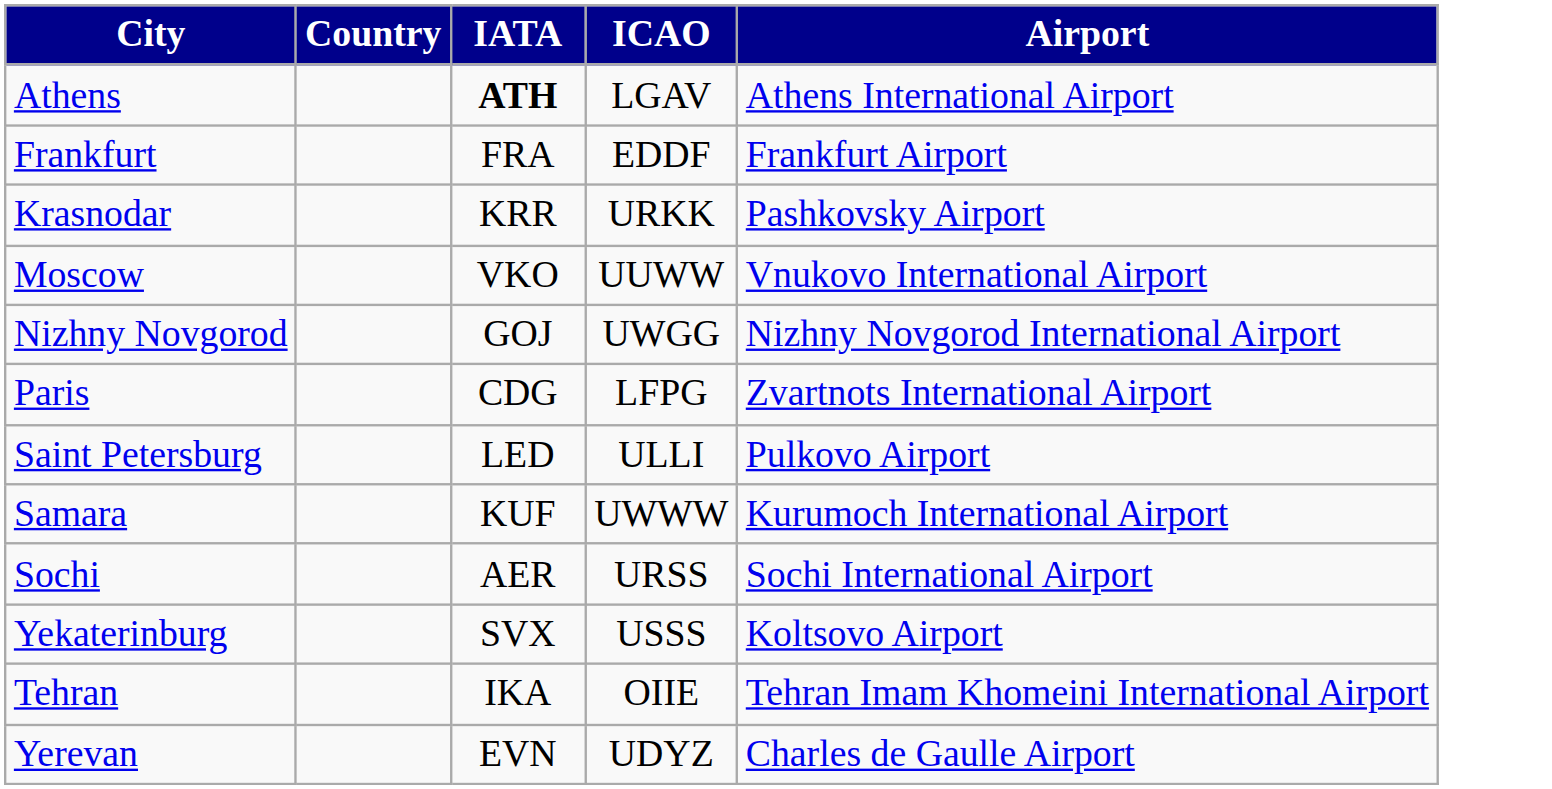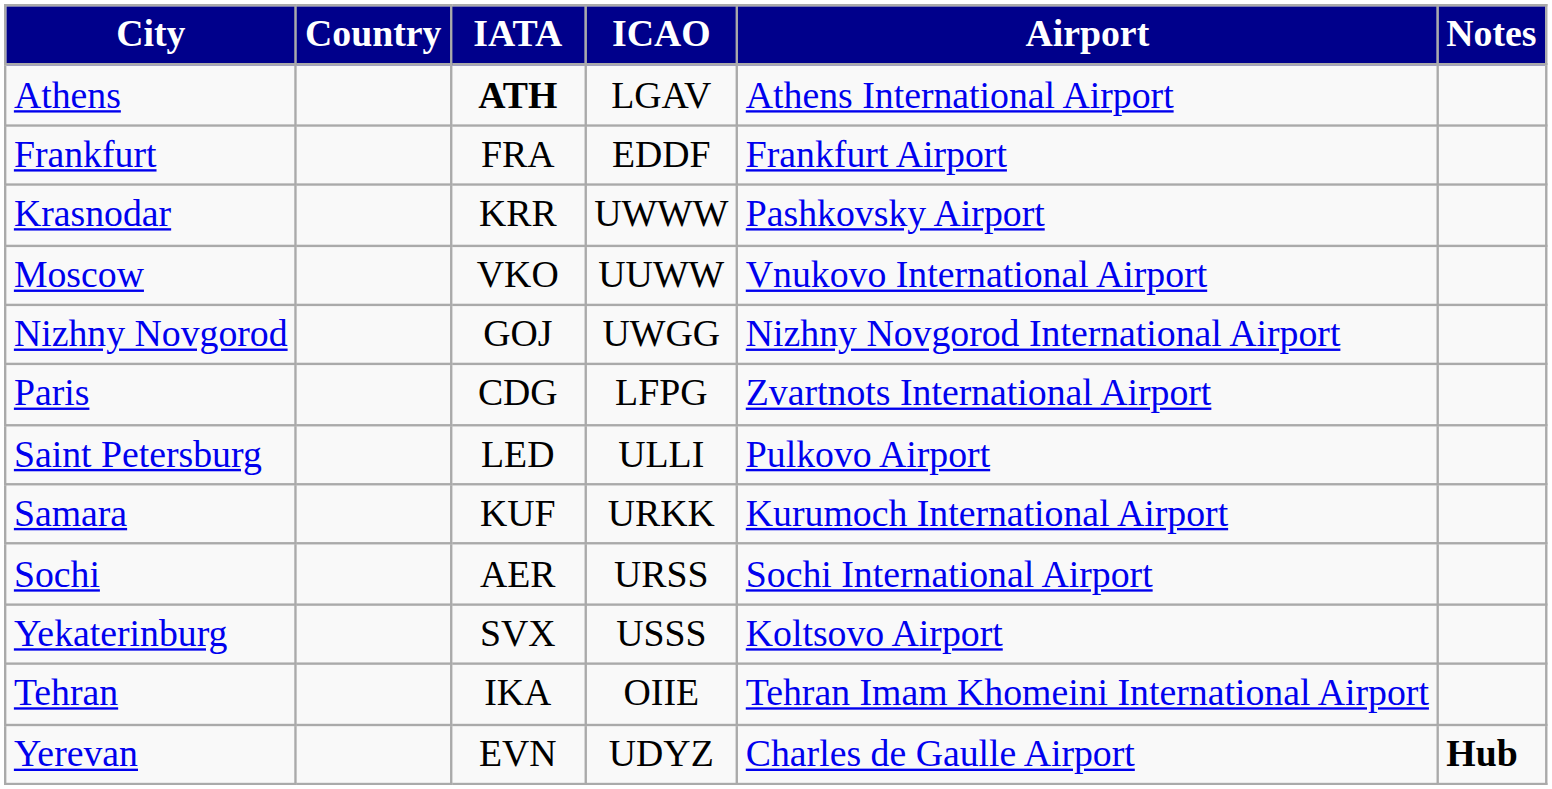 <table class="sortable wikitable toccolours">
 <tr>
 <th style="background:darkblue; color:white;">City</th>
 <th style="background:darkblue; color:white;">Country</th>
 <th style="background:darkblue; color:white; width:50px;">IATA</th>
 <th style="background:darkblue; color:white; width:50px;">ICAO</th>
 <th style="background:darkblue; color:white;">Airport</th>
+<th style="background:darkblue; color:white;" class="unsortable">Notes</th>
 </tr>
 <tr>
 <td><a href='#'>Athens</a></td>
 <td></td>
 <td align=center><strong>ATH</strong></td>
 <td align=center>LGAV</td>
 <td><a href='#'>Athens International Airport</a></td>
+<td></td>
 </tr>
 <tr>
 <td><a href='#'>Frankfurt</a></td>
 <td></td>
 <td align=center>FRA</td>
 <td align=center>EDDF</td>
 <td><a href='#'>Frankfurt Airport</a></td>
+<td></td>
 </tr>
 <tr>
 <td><a href='#'>Krasnodar</a></td>
 <td></td>
 <td align=center>KRR</td>
-<td align=center>URKK</td>
+<td align=center>UWWW</td>
 <td><a href='#'>Pashkovsky Airport</a></td>
+<td></td>
 </tr>
 <tr>
 <td><a href='#'>Moscow</a></td>
 <td></td>
 <td align=center>VKO</td>
 <td align=center>UUWW</td>
 <td><a href='#'>Vnukovo International Airport</a></td>
+<td></td>
 </tr>
 <tr>
 <td><a href='#'>Nizhny Novgorod</a></td>
 <td></td>
 <td align=center>GOJ</td>
 <td align=center>UWGG</td>
 <td><a href='#'>Nizhny Novgorod International Airport</a></td>
+<td></td>
 </tr>
 <tr>
 <td><a href='#'>Paris</a></td>
 <td></td>
 <td align=center>CDG</td>
 <td align=center>LFPG</td>
 <td><a href='#'>Zvartnots International Airport</a></td>
+<td></td>
 </tr>
 <tr>
 <td><a href='#'>Saint Petersburg</a></td>
 <td></td>
 <td align=center>LED</td>
 <td align=center>ULLI</td>
 <td><a href='#'>Pulkovo Airport</a></td>
+<td></td>
 </tr>
 <tr>
 <td><a href='#'>Samara</a></td>
 <td></td>
 <td align=center>KUF</td>
-<td align=center>UWWW</td>
+<td align=center>URKK</td>
 <td><a href='#'>Kurumoch International Airport</a></td>
+<td></td>
 </tr>
 <tr>
 <td><a href='#'>Sochi</a></td>
 <td></td>
 <td align=center>AER</td>
 <td align=center>URSS</td>
 <td><a href='#'>Sochi International Airport</a></td>
+<td></td>
 </tr>
 <tr>
 <td><a href='#'>Yekaterinburg</a></td>
 <td></td>
 <td align=center>SVX</td>
 <td align=center>USSS</td>
 <td><a href='#'>Koltsovo Airport</a></td>
+<td></td>
 </tr>
 <tr>
 <td><a href='#'>Tehran</a></td>
 <td></td>
 <td align=center>IKA</td>
 <td align=center>OIIE</td>
 <td><a href='#'>Tehran Imam Khomeini International Airport</a></td>
+<td></td>
 </tr>
 <tr>
 <td><a href='#'>Yerevan</a></td>
 <td></td>
 <td align=center>EVN</td>
 <td align=center>UDYZ</td>
 <td><a href='#'>Charles de Gaulle Airport</a></td>
+<td><strong>Hub</strong></td>
 </tr>
 </table>
